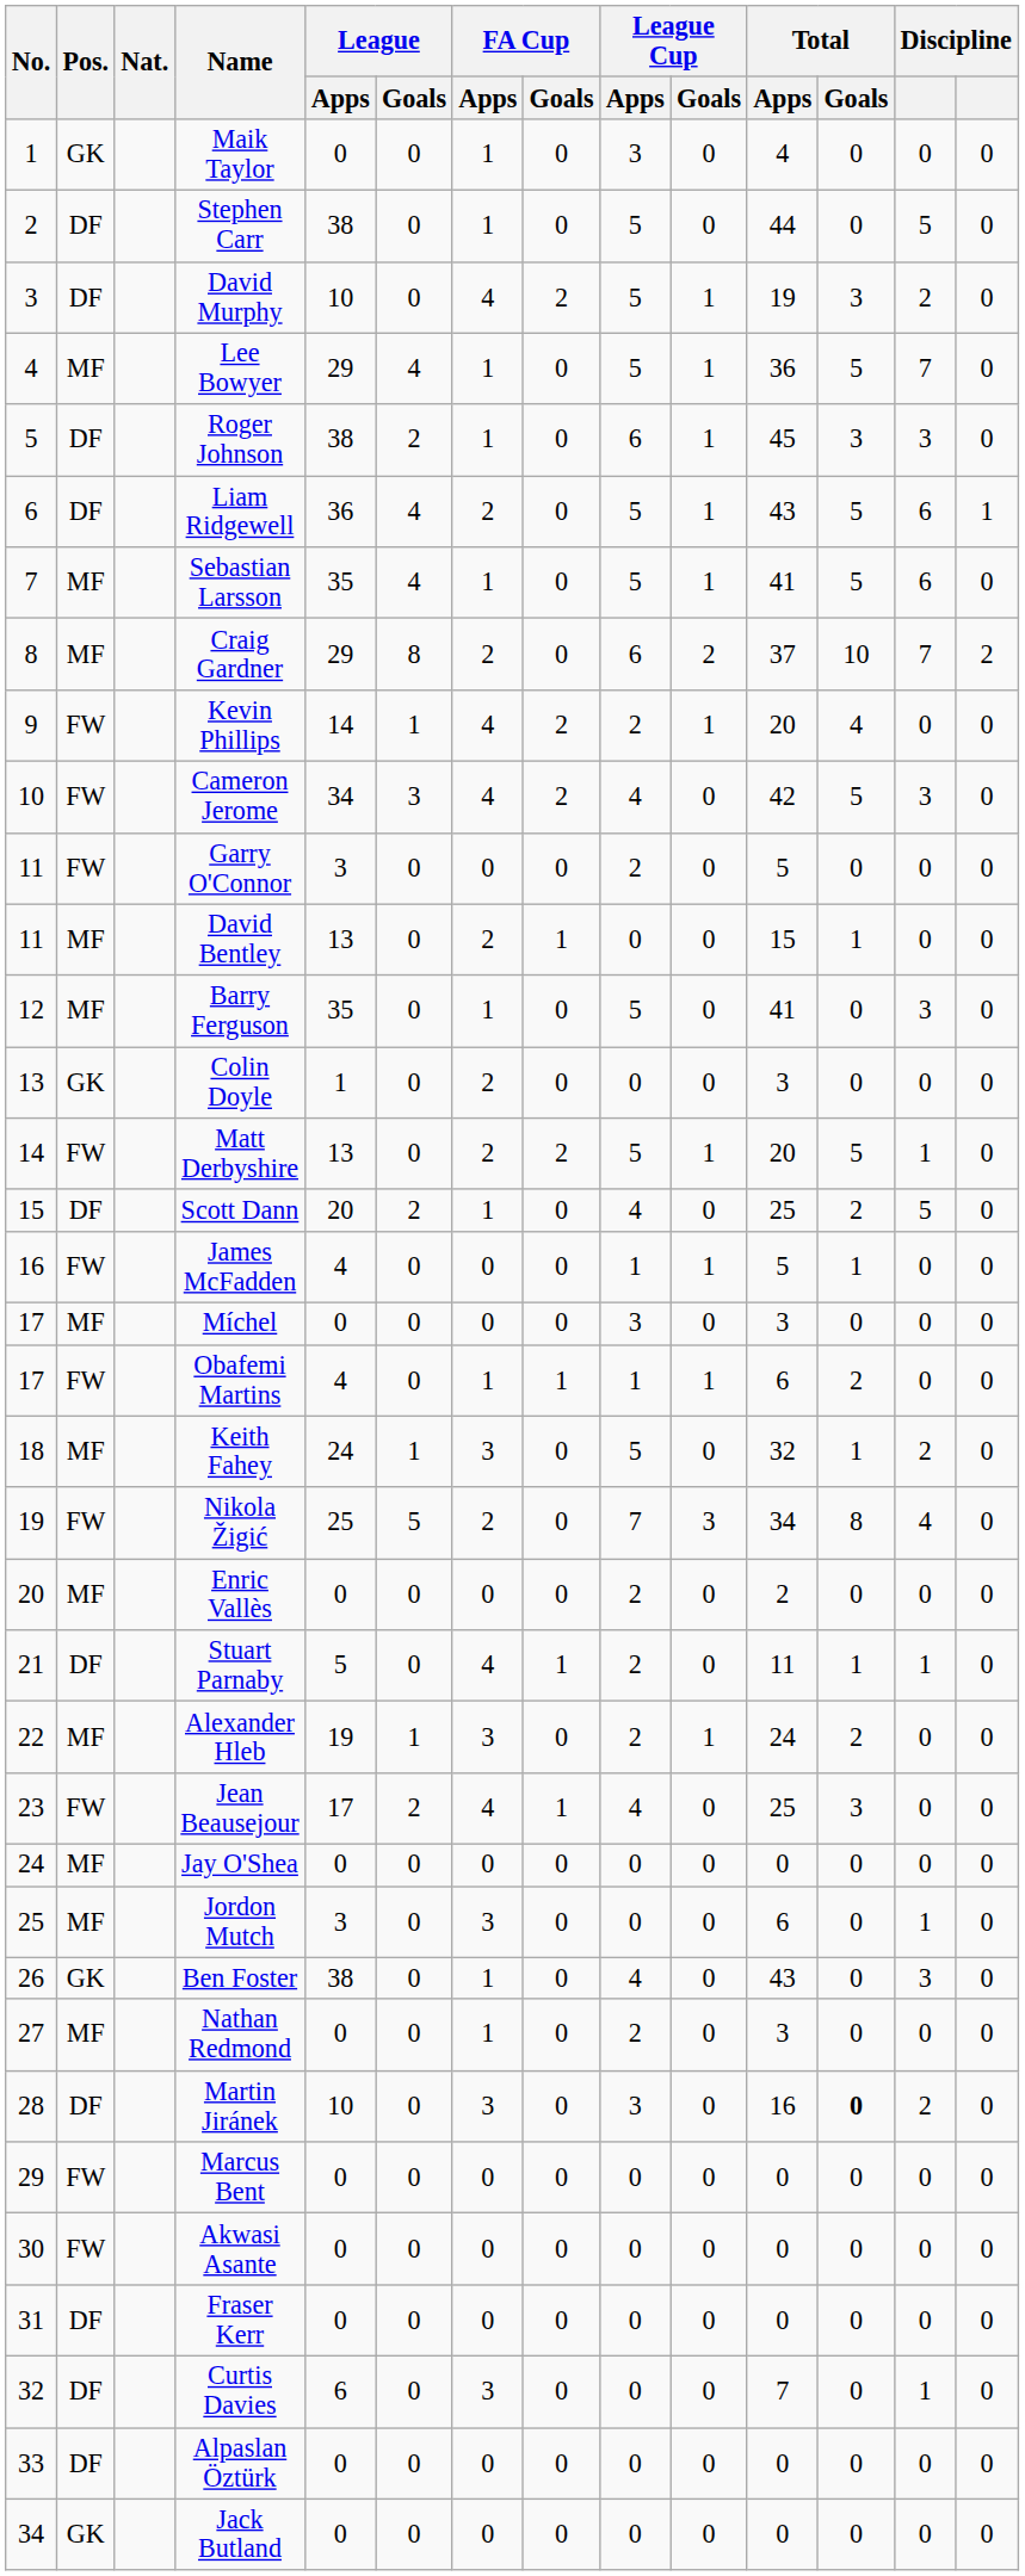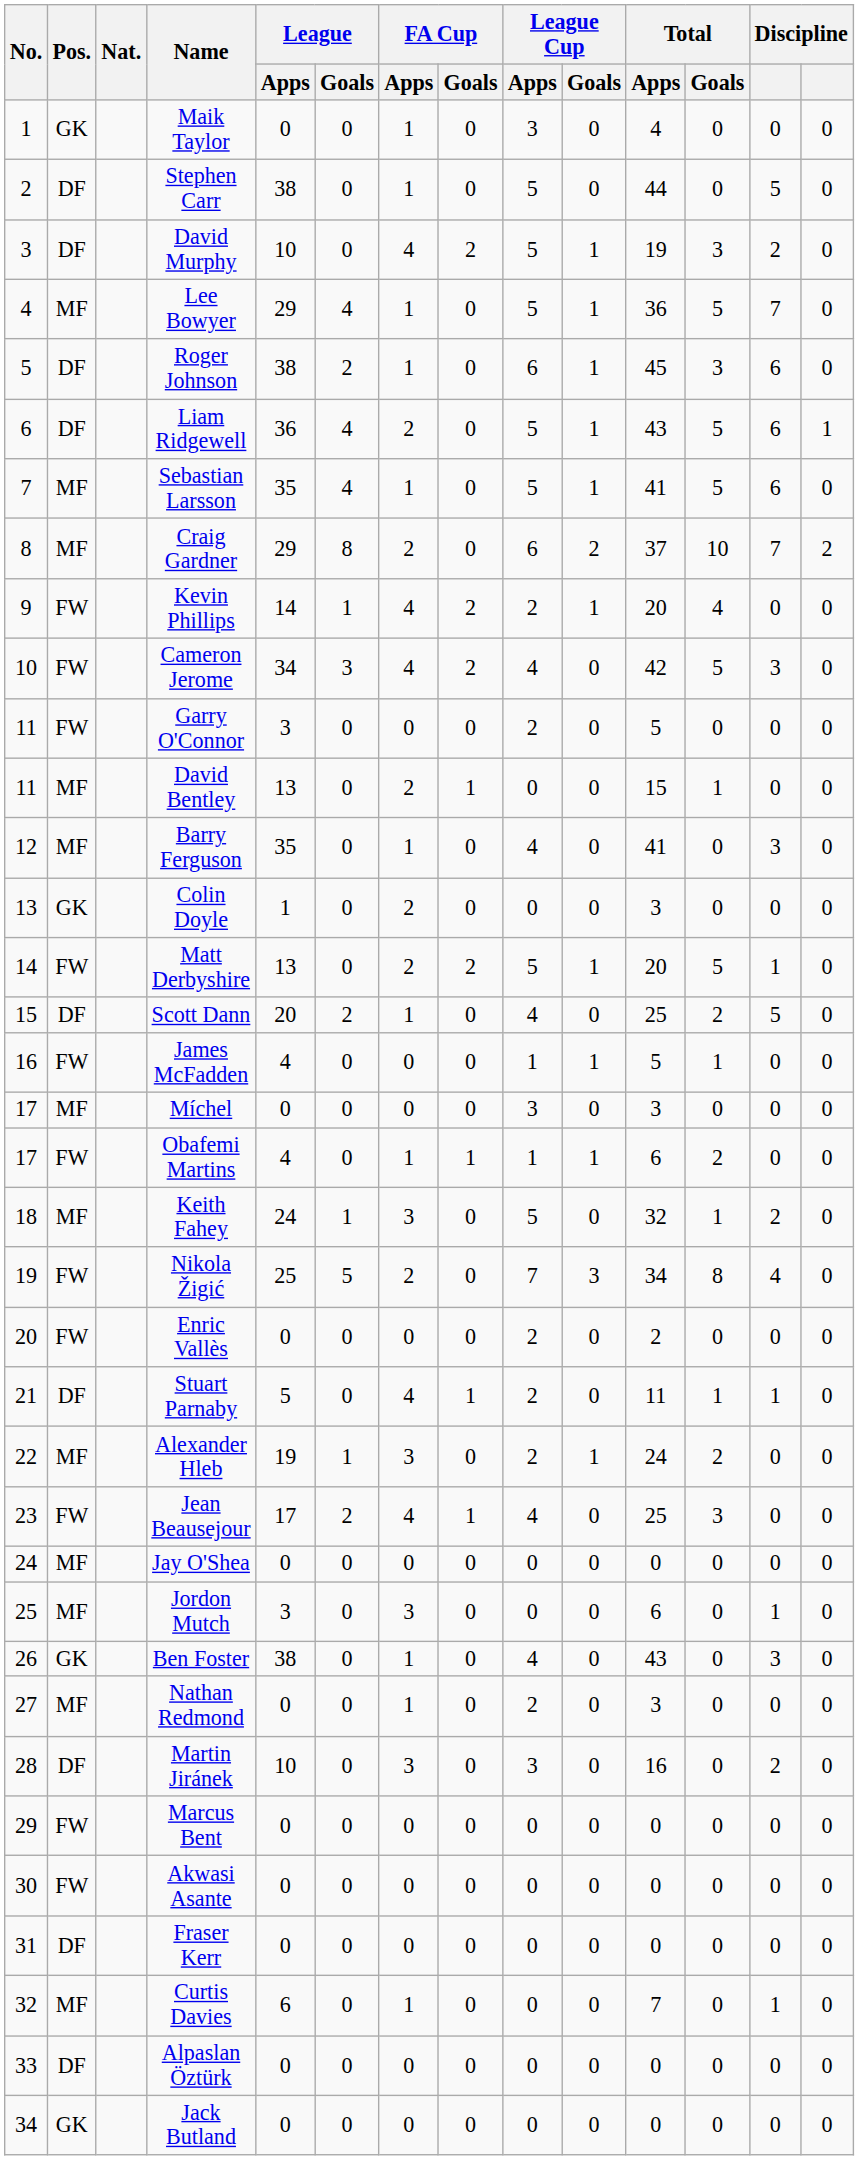 <table class="wikitable plainrowheaders" style=text-align:center>
 <tr>
 <th rowspan=2>No.</th>
 <th rowspan=2>Pos.</th>
 <th rowspan=2>Nat.</th>
 <th rowspan=2>Name</th>
 <th colspan=2 width=85><a href='#'>League</a></th>
 <th colspan=2 width=85><a href='#'>FA Cup</a></th>
 <th colspan=2 width=85><a href='#'>League Cup</a></th>
 <th colspan=2 width=85>Total</th>
 <th colspan=2 width=85>Discipline</th>
 </tr>
 <tr>
 <th>Apps</th>
 <th>Goals</th>
 <th>Apps</th>
 <th>Goals</th>
 <th>Apps</th>
 <th>Goals</th>
 <th>Apps</th>
 <th>Goals</th>
 <th></th>
 <th></th>
 </tr>
 <tr>
 <td>1</td>
 <td>GK</td>
 <td style=text-align:left></td>
 <td scope="row"><a href='#'>Maik Taylor</a></td>
 <td>0</td>
 <td>0</td>
 <td>1</td>
 <td>0</td>
 <td>3</td>
 <td>0</td>
 <td>4</td>
 <td>0</td>
 <td>0</td>
 <td>0</td>
 </tr>
 <tr>
 <td>2</td>
 <td>DF</td>
 <td style=text-align:left></td>
 <td scope="row"><a href='#'>Stephen Carr</a></td>
 <td>38</td>
 <td>0</td>
 <td>1</td>
 <td>0</td>
 <td>5</td>
 <td>0</td>
 <td>44</td>
 <td>0</td>
 <td>5</td>
 <td>0</td>
 </tr>
 <tr>
 <td>3</td>
 <td>DF</td>
 <td style=text-align:left></td>
 <td scope="row"><a href='#'>David Murphy</a></td>
 <td>10</td>
 <td>0</td>
 <td>4</td>
 <td>2</td>
 <td>5</td>
 <td>1</td>
 <td>19</td>
 <td>3</td>
 <td>2</td>
 <td>0</td>
 </tr>
 <tr>
 <td>4</td>
 <td>MF</td>
 <td style=text-align:left></td>
 <td scope="row"><a href='#'>Lee Bowyer</a></td>
 <td>29</td>
 <td>4</td>
 <td>1</td>
 <td>0</td>
 <td>5</td>
 <td>1</td>
 <td>36</td>
 <td>5</td>
 <td>7</td>
 <td>0</td>
 </tr>
 <tr>
 <td>5</td>
 <td>DF</td>
 <td style=text-align:left></td>
 <td scope="row"><a href='#'>Roger Johnson</a></td>
 <td>38</td>
 <td>2</td>
 <td>1</td>
 <td>0</td>
 <td>6</td>
 <td>1</td>
 <td>45</td>
 <td>3</td>
-<td>3</td>
+<td>6</td>
 <td>0</td>
 </tr>
 <tr>
 <td>6</td>
 <td>DF</td>
 <td style=text-align:left></td>
 <td scope="row"><a href='#'>Liam Ridgewell</a></td>
 <td>36</td>
 <td>4</td>
 <td>2</td>
 <td>0</td>
 <td>5</td>
 <td>1</td>
 <td>43</td>
 <td>5</td>
 <td>6</td>
 <td>1</td>
 </tr>
 <tr>
 <td>7</td>
 <td>MF</td>
 <td style=text-align:left></td>
 <td scope="row"><a href='#'>Sebastian Larsson</a></td>
 <td>35</td>
 <td>4</td>
 <td>1</td>
 <td>0</td>
 <td>5</td>
 <td>1</td>
 <td>41</td>
 <td>5</td>
 <td>6</td>
 <td>0</td>
 </tr>
 <tr>
 <td>8</td>
 <td>MF</td>
 <td style=text-align:left></td>
 <td scope="row"><a href='#'>Craig Gardner</a></td>
 <td>29</td>
 <td>8</td>
 <td>2</td>
 <td>0</td>
 <td>6</td>
 <td>2</td>
 <td>37</td>
 <td>10</td>
 <td>7</td>
 <td>2</td>
 </tr>
 <tr>
 <td>9</td>
 <td>FW</td>
 <td style=text-align:left></td>
 <td scope="row"><a href='#'>Kevin Phillips</a></td>
 <td>14</td>
 <td>1</td>
 <td>4</td>
 <td>2</td>
 <td>2</td>
 <td>1</td>
 <td>20</td>
 <td>4</td>
 <td>0</td>
 <td>0</td>
 </tr>
 <tr>
 <td>10</td>
 <td>FW</td>
 <td style=text-align:left></td>
 <td scope="row"><a href='#'>Cameron Jerome</a></td>
 <td>34</td>
 <td>3</td>
 <td>4</td>
 <td>2</td>
 <td>4</td>
 <td>0</td>
 <td>42</td>
 <td>5</td>
 <td>3</td>
 <td>0</td>
 </tr>
 <tr>
 <td>11</td>
 <td>FW</td>
 <td style=text-align:left></td>
 <td scope="row"><a href='#'>Garry O'Connor</a></td>
 <td>3</td>
 <td>0</td>
 <td>0</td>
 <td>0</td>
 <td>2</td>
 <td>0</td>
 <td>5</td>
 <td>0</td>
 <td>0</td>
 <td>0</td>
 </tr>
 <tr>
 <td>11</td>
 <td>MF</td>
 <td style=text-align:left></td>
 <td scope="row"><a href='#'>David Bentley</a></td>
 <td>13</td>
 <td>0</td>
 <td>2</td>
 <td>1</td>
 <td>0</td>
 <td>0</td>
 <td>15</td>
 <td>1</td>
 <td>0</td>
 <td>0</td>
 </tr>
 <tr>
 <td>12</td>
 <td>MF</td>
 <td style=text-align:left></td>
 <td scope="row"><a href='#'>Barry Ferguson</a></td>
 <td>35</td>
 <td>0</td>
 <td>1</td>
 <td>0</td>
-<td>5</td>
+<td>4</td>
 <td>0</td>
 <td>41</td>
 <td>0</td>
 <td>3</td>
 <td>0</td>
 </tr>
 <tr>
 <td>13</td>
 <td>GK</td>
 <td style=text-align:left></td>
 <td scope="row"><a href='#'>Colin Doyle</a></td>
 <td>1</td>
 <td>0</td>
 <td>2</td>
 <td>0</td>
 <td>0</td>
 <td>0</td>
 <td>3</td>
 <td>0</td>
 <td>0</td>
 <td>0</td>
 </tr>
 <tr>
 <td>14</td>
 <td>FW</td>
 <td style=text-align:left></td>
 <td scope="row"><a href='#'>Matt Derbyshire</a></td>
 <td>13</td>
 <td>0</td>
 <td>2</td>
 <td>2</td>
 <td>5</td>
 <td>1</td>
 <td>20</td>
 <td>5</td>
 <td>1</td>
 <td>0</td>
 </tr>
 <tr>
 <td>15</td>
 <td>DF</td>
 <td style=text-align:left></td>
 <td scope="row"><a href='#'>Scott Dann</a></td>
 <td>20</td>
 <td>2</td>
 <td>1</td>
 <td>0</td>
 <td>4</td>
 <td>0</td>
 <td>25</td>
 <td>2</td>
 <td>5</td>
 <td>0</td>
 </tr>
 <tr>
 <td>16</td>
 <td>FW</td>
 <td style=text-align:left></td>
 <td scope="row"><a href='#'>James McFadden</a></td>
 <td>4</td>
 <td>0</td>
 <td>0</td>
 <td>0</td>
 <td>1</td>
 <td>1</td>
 <td>5</td>
 <td>1</td>
 <td>0</td>
 <td>0</td>
 </tr>
 <tr>
 <td>17</td>
 <td>MF</td>
 <td style=text-align:left></td>
 <td scope="row"><a href='#'>Míchel</a></td>
 <td>0</td>
 <td>0</td>
 <td>0</td>
 <td>0</td>
 <td>3</td>
 <td>0</td>
 <td>3</td>
 <td>0</td>
 <td>0</td>
 <td>0</td>
 </tr>
 <tr>
 <td>17</td>
 <td>FW</td>
 <td style=text-align:left></td>
 <td scope="row"><a href='#'>Obafemi Martins</a></td>
 <td>4</td>
 <td>0</td>
 <td>1</td>
 <td>1</td>
 <td>1</td>
 <td>1</td>
 <td>6</td>
 <td>2</td>
 <td>0</td>
 <td>0</td>
 </tr>
 <tr>
 <td>18</td>
 <td>MF</td>
 <td style=text-align:left></td>
 <td scope="row"><a href='#'>Keith Fahey</a></td>
 <td>24</td>
 <td>1</td>
 <td>3</td>
 <td>0</td>
 <td>5</td>
 <td>0</td>
 <td>32</td>
 <td>1</td>
 <td>2</td>
 <td>0</td>
 </tr>
 <tr>
 <td>19</td>
 <td>FW</td>
 <td style=text-align:left></td>
 <td scope="row"><a href='#'>Nikola Žigić</a></td>
 <td>25</td>
 <td>5</td>
 <td>2</td>
 <td>0</td>
 <td>7</td>
 <td>3</td>
 <td>34</td>
 <td>8</td>
 <td>4</td>
 <td>0</td>
 </tr>
 <tr>
 <td>20</td>
-<td>MF</td>
+<td>FW</td>
 <td style=text-align:left></td>
 <td scope="row"><a href='#'>Enric Vallès</a></td>
 <td>0</td>
 <td>0</td>
 <td>0</td>
 <td>0</td>
 <td>2</td>
 <td>0</td>
 <td>2</td>
 <td>0</td>
 <td>0</td>
 <td>0</td>
 </tr>
 <tr>
 <td>21</td>
 <td>DF</td>
 <td style=text-align:left></td>
 <td scope="row"><a href='#'>Stuart Parnaby</a></td>
 <td>5</td>
 <td>0</td>
 <td>4</td>
 <td>1</td>
 <td>2</td>
 <td>0</td>
 <td>11</td>
 <td>1</td>
 <td>1</td>
 <td>0</td>
 </tr>
 <tr>
 <td>22</td>
 <td>MF</td>
 <td style=text-align:left></td>
 <td scope="row"><a href='#'>Alexander Hleb</a></td>
 <td>19</td>
 <td>1</td>
 <td>3</td>
 <td>0</td>
 <td>2</td>
 <td>1</td>
 <td>24</td>
 <td>2</td>
 <td>0</td>
 <td>0</td>
 </tr>
 <tr>
 <td>23</td>
 <td>FW</td>
 <td style=text-align:left></td>
 <td scope="row"><a href='#'>Jean Beausejour</a></td>
 <td>17</td>
 <td>2</td>
 <td>4</td>
 <td>1</td>
 <td>4</td>
 <td>0</td>
 <td>25</td>
 <td>3</td>
 <td>0</td>
 <td>0</td>
 </tr>
 <tr>
 <td>24</td>
 <td>MF</td>
 <td style=text-align:left></td>
 <td scope="row"><a href='#'>Jay O'Shea</a></td>
 <td>0</td>
 <td>0</td>
 <td>0</td>
 <td>0</td>
 <td>0</td>
 <td>0</td>
 <td>0</td>
 <td>0</td>
 <td>0</td>
 <td>0</td>
 </tr>
 <tr>
 <td>25</td>
 <td>MF</td>
 <td style=text-align:left></td>
 <td scope="row"><a href='#'>Jordon Mutch</a></td>
 <td>3</td>
 <td>0</td>
 <td>3</td>
 <td>0</td>
 <td>0</td>
 <td>0</td>
 <td>6</td>
 <td>0</td>
 <td>1</td>
 <td>0</td>
 </tr>
 <tr>
 <td>26</td>
 <td>GK</td>
 <td style=text-align:left></td>
 <td scope="row"><a href='#'>Ben Foster</a></td>
 <td>38</td>
 <td>0</td>
 <td>1</td>
 <td>0</td>
 <td>4</td>
 <td>0</td>
 <td>43</td>
 <td>0</td>
 <td>3</td>
 <td>0</td>
 </tr>
 <tr>
 <td>27</td>
 <td>MF</td>
 <td style=text-align:left></td>
 <td scope="row"><a href='#'>Nathan Redmond</a></td>
 <td>0</td>
 <td>0</td>
 <td>1</td>
 <td>0</td>
 <td>2</td>
 <td>0</td>
 <td>3</td>
 <td>0</td>
 <td>0</td>
 <td>0</td>
 </tr>
 <tr>
 <td>28</td>
 <td>DF</td>
 <td style=text-align:left></td>
 <td scope="row"><a href='#'>Martin Jiránek</a></td>
 <td>10</td>
 <td>0</td>
 <td>3</td>
 <td>0</td>
 <td>3</td>
 <td>0</td>
 <td>16</td>
-<td><strong>0</strong></td>
+<td>0</td>
 <td>2</td>
 <td>0</td>
 </tr>
 <tr>
 <td>29</td>
 <td>FW</td>
 <td style=text-align:left></td>
 <td scope="row"><a href='#'>Marcus Bent</a></td>
 <td>0</td>
 <td>0</td>
 <td>0</td>
 <td>0</td>
 <td>0</td>
 <td>0</td>
 <td>0</td>
 <td>0</td>
 <td>0</td>
 <td>0</td>
 </tr>
 <tr>
 <td>30</td>
 <td>FW</td>
 <td style=text-align:left></td>
 <td scope="row"><a href='#'>Akwasi Asante</a></td>
 <td>0</td>
 <td>0</td>
 <td>0</td>
 <td>0</td>
 <td>0</td>
 <td>0</td>
 <td>0</td>
 <td>0</td>
 <td>0</td>
 <td>0</td>
 </tr>
 <tr>
 <td>31</td>
 <td>DF</td>
 <td style=text-align:left></td>
 <td scope="row"><a href='#'>Fraser Kerr</a></td>
 <td>0</td>
 <td>0</td>
 <td>0</td>
 <td>0</td>
 <td>0</td>
 <td>0</td>
 <td>0</td>
 <td>0</td>
 <td>0</td>
 <td>0</td>
 </tr>
 <tr>
 <td>32</td>
-<td>DF</td>
+<td>MF</td>
 <td style=text-align:left></td>
 <td scope="row"><a href='#'>Curtis Davies</a></td>
 <td>6</td>
 <td>0</td>
-<td>3</td>
+<td>1</td>
 <td>0</td>
 <td>0</td>
 <td>0</td>
 <td>7</td>
 <td>0</td>
 <td>1</td>
 <td>0</td>
 </tr>
 <tr>
 <td>33</td>
 <td>DF</td>
 <td style=text-align:left></td>
 <td scope="row"><a href='#'>Alpaslan Öztürk</a></td>
 <td>0</td>
 <td>0</td>
 <td>0</td>
 <td>0</td>
 <td>0</td>
 <td>0</td>
 <td>0</td>
 <td>0</td>
 <td>0</td>
 <td>0</td>
 </tr>
 <tr>
 <td>34</td>
 <td>GK</td>
 <td style=text-align:left></td>
 <td scope="row"><a href='#'>Jack Butland</a></td>
 <td>0</td>
 <td>0</td>
 <td>0</td>
 <td>0</td>
 <td>0</td>
 <td>0</td>
 <td>0</td>
 <td>0</td>
 <td>0</td>
 <td>0</td>
 </tr>
 </table>
